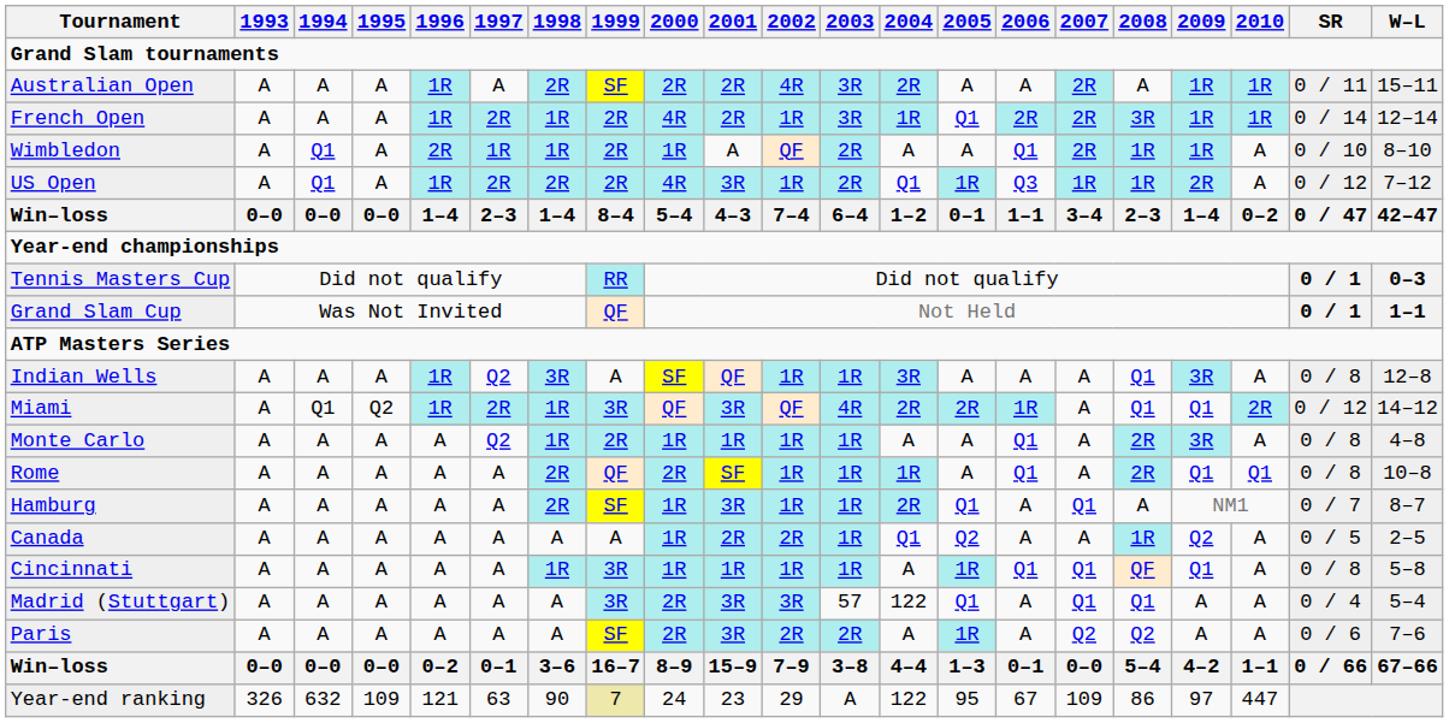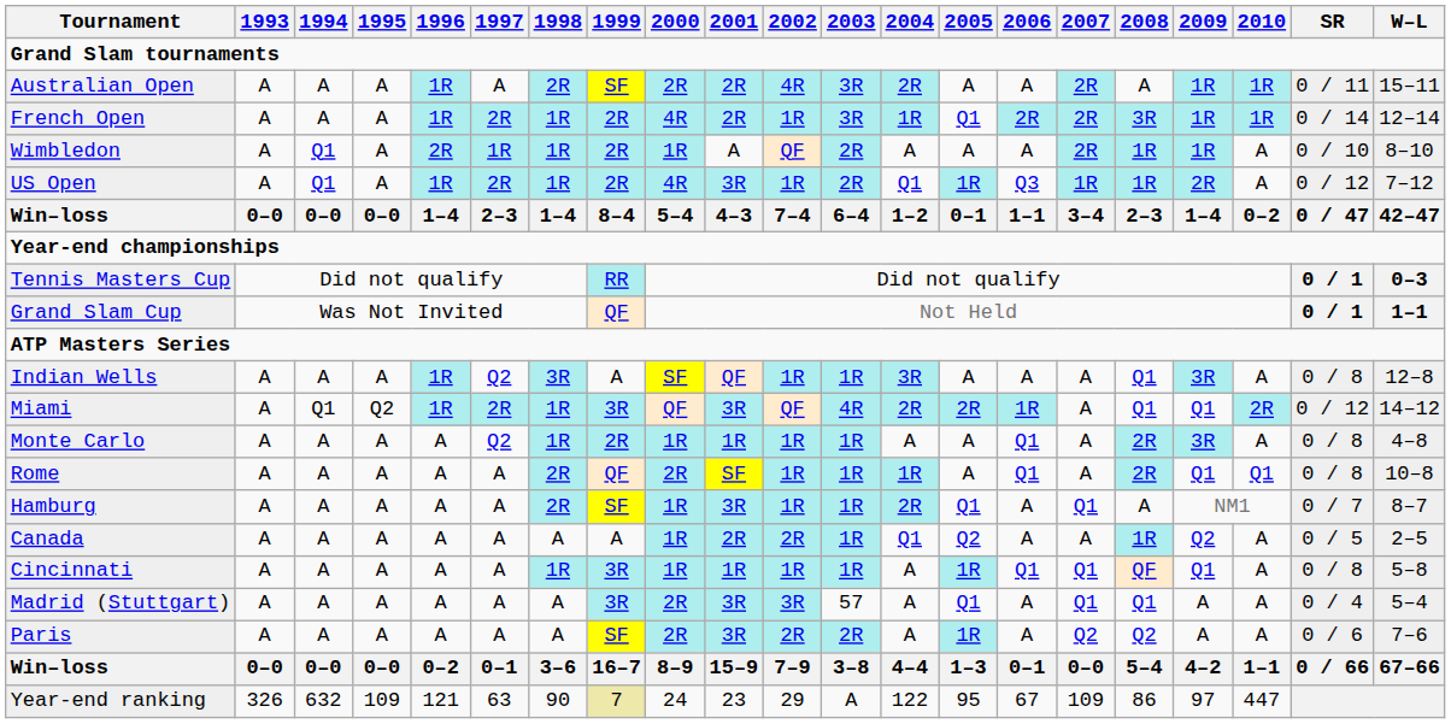 <table class=wikitable style=text-align:center;font-size:97%>
 <tr>
 <th>Tournament</th>
 <th><a href='#'>1993</a></th>
 <th><a href='#'>1994</a></th>
 <th><a href='#'>1995</a></th>
 <th><a href='#'>1996</a></th>
 <th><a href='#'>1997</a></th>
 <th><a href='#'>1998</a></th>
 <th><a href='#'>1999</a></th>
 <th><a href='#'>2000</a></th>
 <th><a href='#'>2001</a></th>
 <th><a href='#'>2002</a></th>
 <th><a href='#'>2003</a></th>
 <th><a href='#'>2004</a></th>
 <th><a href='#'>2005</a></th>
 <th><a href='#'>2006</a></th>
 <th><a href='#'>2007</a></th>
 <th><a href='#'>2008</a></th>
 <th><a href='#'>2009</a></th>
 <th><a href='#'>2010</a></th>
 <th>SR</th>
 <th>W–L</th>
 </tr>
 <tr>
 <td colspan=21 align=left><strong>Grand Slam tournaments</strong></td>
 </tr>
 <tr>
 <td bgcolor=#efefef align=left><a href='#'>Australian Open</a></td>
 <td>A</td>
 <td>A</td>
 <td>A</td>
 <td bgcolor=#afeeee><a href='#'>1R</a></td>
 <td>A</td>
 <td bgcolor=#afeeee><a href='#'>2R</a></td>
 <td bgcolor=yellow><a href='#'>SF</a></td>
 <td bgcolor=#afeeee><a href='#'>2R</a></td>
 <td bgcolor=#afeeee><a href='#'>2R</a></td>
 <td bgcolor=#afeeee><a href='#'>4R</a></td>
 <td bgcolor=#afeeee><a href='#'>3R</a></td>
 <td bgcolor=#afeeee><a href='#'>2R</a></td>
 <td>A</td>
 <td>A</td>
 <td bgcolor=#afeeee><a href='#'>2R</a></td>
 <td>A</td>
 <td bgcolor=#afeeee><a href='#'>1R</a></td>
 <td bgcolor=#afeeee><a href='#'>1R</a></td>
 <td bgcolor=#efefef>0 / 11</td>
 <td bgcolor=#efefef>15–11</td>
 </tr>
 <tr>
 <td bgcolor=#efefef align=left><a href='#'>French Open</a></td>
 <td>A</td>
 <td>A</td>
 <td>A</td>
 <td bgcolor=#afeeee><a href='#'>1R</a></td>
 <td bgcolor=#afeeee><a href='#'>2R</a></td>
 <td bgcolor=#afeeee><a href='#'>1R</a></td>
 <td bgcolor=#afeeee><a href='#'>2R</a></td>
 <td bgcolor=#afeeee><a href='#'>4R</a></td>
 <td bgcolor=#afeeee><a href='#'>2R</a></td>
 <td bgcolor=#afeeee><a href='#'>1R</a></td>
 <td bgcolor=#afeeee><a href='#'>3R</a></td>
 <td bgcolor=#afeeee><a href='#'>1R</a></td>
 <td><a href='#'>Q1</a></td>
 <td bgcolor=#afeeee><a href='#'>2R</a></td>
 <td bgcolor=#afeeee><a href='#'>2R</a></td>
 <td bgcolor=#afeeee><a href='#'>3R</a></td>
 <td bgcolor=#afeeee><a href='#'>1R</a></td>
 <td bgcolor=#afeeee><a href='#'>1R</a></td>
 <td bgcolor=#efefef>0 / 14</td>
 <td bgcolor=#efefef>12–14</td>
 </tr>
 <tr>
 <td bgcolor=#efefef align=left><a href='#'>Wimbledon</a></td>
 <td>A</td>
 <td><a href='#'>Q1</a></td>
 <td>A</td>
 <td bgcolor=#afeeee><a href='#'>2R</a></td>
 <td bgcolor=#afeeee><a href='#'>1R</a></td>
 <td bgcolor=#afeeee><a href='#'>1R</a></td>
 <td bgcolor=#afeeee><a href='#'>2R</a></td>
 <td bgcolor=#afeeee><a href='#'>1R</a></td>
 <td>A</td>
 <td bgcolor=#ffebcd><a href='#'>QF</a></td>
 <td bgcolor=#afeeee><a href='#'>2R</a></td>
 <td>A</td>
 <td>A</td>
-<td><a href='#'>Q1</a></td>
+<td>A</td>
 <td bgcolor=#afeeee><a href='#'>2R</a></td>
 <td bgcolor=#afeeee><a href='#'>1R</a></td>
 <td bgcolor=#afeeee><a href='#'>1R</a></td>
 <td>A</td>
 <td bgcolor=#efefef>0 / 10</td>
 <td bgcolor=#efefef>8–10</td>
 </tr>
 <tr>
 <td bgcolor=#efefef align=left><a href='#'>US Open</a></td>
 <td>A</td>
 <td><a href='#'>Q1</a></td>
 <td>A</td>
 <td bgcolor=#afeeee><a href='#'>1R</a></td>
 <td bgcolor=#afeeee><a href='#'>2R</a></td>
-<td bgcolor=#afeeee><a href='#'>2R</a></td>
+<td bgcolor=#afeeee><a href='#'>1R</a></td>
 <td bgcolor=#afeeee><a href='#'>2R</a></td>
 <td bgcolor=#afeeee><a href='#'>4R</a></td>
 <td bgcolor=#afeeee><a href='#'>3R</a></td>
 <td bgcolor=#afeeee><a href='#'>1R</a></td>
 <td bgcolor=#afeeee><a href='#'>2R</a></td>
 <td><a href='#'>Q1</a></td>
 <td bgcolor=#afeeee><a href='#'>1R</a></td>
 <td><a href='#'>Q3</a></td>
 <td bgcolor=#afeeee><a href='#'>1R</a></td>
 <td bgcolor=#afeeee><a href='#'>1R</a></td>
 <td bgcolor=#afeeee><a href='#'>2R</a></td>
 <td>A</td>
 <td bgcolor=#efefef>0 / 12</td>
 <td bgcolor=#efefef>7–12</td>
 </tr>
 <tr>
 <th style=text-align:left>Win–loss</th>
 <th>0–0</th>
 <th>0–0</th>
 <th>0–0</th>
 <th>1–4</th>
 <th>2–3</th>
 <th>1–4</th>
 <th>8–4</th>
 <th>5–4</th>
 <th>4–3</th>
 <th>7–4</th>
 <th>6–4</th>
 <th>1–2</th>
 <th>0–1</th>
 <th>1–1</th>
 <th>3–4</th>
 <th>2–3</th>
 <th>1–4</th>
 <th>0–2</th>
 <th>0 / 47</th>
 <th>42–47</th>
 </tr>
 <tr>
 <td colspan=21 align=left><strong>Year-end championships</strong></td>
 </tr>
 <tr>
 <td bgcolor=#efefef align=left><a href='#'>Tennis Masters Cup</a></td>
 <td align="center" colspan="6">Did not qualify</td>
 <td bgcolor=#afeeee><a href='#'>RR</a></td>
 <td align="center" colspan="11">Did not qualify</td>
 <th>0 / 1</th>
 <th>0–3</th>
 </tr>
 <tr>
 <td bgcolor=#efefef align=left><a href='#'>Grand Slam Cup</a></td>
 <td align="center" colspan="6">Was Not Invited</td>
 <td bgcolor=#ffebcd><a href='#'>QF</a></td>
 <td align="center" colspan="11" style="color:#767676;">Not Held</td>
 <th>0 / 1</th>
 <th>1–1</th>
 </tr>
 <tr>
 <td colspan=21 align=left><strong>ATP Masters Series</strong></td>
 </tr>
 <tr>
 <td bgcolor=#efefef align=left><a href='#'>Indian Wells</a></td>
 <td>A</td>
 <td>A</td>
 <td>A</td>
 <td bgcolor=#afeeee><a href='#'>1R</a></td>
 <td><a href='#'>Q2</a></td>
 <td bgcolor=#afeeee><a href='#'>3R</a></td>
 <td>A</td>
 <td bgcolor=yellow><a href='#'>SF</a></td>
 <td bgcolor=#ffebcd><a href='#'>QF</a></td>
 <td bgcolor=#afeeee><a href='#'>1R</a></td>
 <td bgcolor=#afeeee><a href='#'>1R</a></td>
 <td bgcolor=#afeeee><a href='#'>3R</a></td>
 <td>A</td>
 <td>A</td>
 <td>A</td>
 <td><a href='#'>Q1</a></td>
 <td bgcolor=#afeeee><a href='#'>3R</a></td>
 <td>A</td>
 <td bgcolor=#efefef>0 / 8</td>
 <td bgcolor=#efefef>12–8</td>
 </tr>
 <tr>
 <td bgcolor=#efefef align=left><a href='#'>Miami</a></td>
 <td>A</td>
 <td>Q1</td>
 <td>Q2</td>
 <td bgcolor=#afeeee><a href='#'>1R</a></td>
 <td bgcolor=#afeeee><a href='#'>2R</a></td>
 <td bgcolor=#afeeee><a href='#'>1R</a></td>
 <td bgcolor=#afeeee><a href='#'>3R</a></td>
 <td bgcolor=#ffebcd><a href='#'>QF</a></td>
 <td bgcolor=#afeeee><a href='#'>3R</a></td>
 <td bgcolor=#ffebcd><a href='#'>QF</a></td>
 <td bgcolor=#afeeee><a href='#'>4R</a></td>
 <td bgcolor=#afeeee><a href='#'>2R</a></td>
 <td bgcolor=#afeeee><a href='#'>2R</a></td>
 <td bgcolor=#afeeee><a href='#'>1R</a></td>
 <td>A</td>
 <td><a href='#'>Q1</a></td>
 <td><a href='#'>Q1</a></td>
 <td bgcolor=#afeeee><a href='#'>2R</a></td>
 <td bgcolor=#efefef>0 / 12</td>
 <td bgcolor=#efefef>14–12</td>
 </tr>
 <tr>
 <td bgcolor=#efefef align=left><a href='#'>Monte Carlo</a></td>
 <td>A</td>
 <td>A</td>
 <td>A</td>
 <td>A</td>
 <td><a href='#'>Q2</a></td>
 <td bgcolor=#afeeee><a href='#'>1R</a></td>
 <td bgcolor=#afeeee><a href='#'>2R</a></td>
 <td bgcolor=#afeeee><a href='#'>1R</a></td>
 <td bgcolor=#afeeee><a href='#'>1R</a></td>
 <td bgcolor=#afeeee><a href='#'>1R</a></td>
 <td bgcolor=#afeeee><a href='#'>1R</a></td>
 <td>A</td>
 <td>A</td>
 <td><a href='#'>Q1</a></td>
 <td>A</td>
 <td bgcolor=#afeeee><a href='#'>2R</a></td>
 <td bgcolor=#afeeee><a href='#'>3R</a></td>
 <td>A</td>
 <td bgcolor=#efefef>0 / 8</td>
 <td bgcolor=#efefef>4–8</td>
 </tr>
 <tr>
 <td bgcolor=#efefef align=left><a href='#'>Rome</a></td>
 <td>A</td>
 <td>A</td>
 <td>A</td>
 <td>A</td>
 <td>A</td>
 <td bgcolor=#afeeee><a href='#'>2R</a></td>
 <td bgcolor=#ffebcd><a href='#'>QF</a></td>
 <td bgcolor=#afeeee><a href='#'>2R</a></td>
 <td bgcolor=yellow><a href='#'>SF</a></td>
 <td bgcolor=#afeeee><a href='#'>1R</a></td>
 <td bgcolor=#afeeee><a href='#'>1R</a></td>
 <td bgcolor=#afeeee><a href='#'>1R</a></td>
 <td>A</td>
 <td><a href='#'>Q1</a></td>
 <td>A</td>
 <td bgcolor=#afeeee><a href='#'>2R</a></td>
 <td><a href='#'>Q1</a></td>
 <td><a href='#'>Q1</a></td>
 <td bgcolor=#efefef>0 / 8</td>
 <td bgcolor=#efefef>10–8</td>
 </tr>
 <tr>
 <td bgcolor=#efefef align=left><a href='#'>Hamburg</a></td>
 <td>A</td>
 <td>A</td>
 <td>A</td>
 <td>A</td>
 <td>A</td>
 <td bgcolor=#afeeee><a href='#'>2R</a></td>
 <td bgcolor=yellow><a href='#'>SF</a></td>
 <td bgcolor=#afeeee><a href='#'>1R</a></td>
 <td bgcolor=#afeeee><a href='#'>3R</a></td>
 <td bgcolor=#afeeee><a href='#'>1R</a></td>
 <td bgcolor=#afeeee><a href='#'>1R</a></td>
 <td bgcolor=#afeeee><a href='#'>2R</a></td>
 <td><a href='#'>Q1</a></td>
 <td>A</td>
 <td><a href='#'>Q1</a></td>
 <td>A</td>
 <td colspan=2 style=color:#767676>NM1</td>
 <td bgcolor=#efefef>0 / 7</td>
 <td bgcolor=#efefef>8–7</td>
 </tr>
 <tr>
 <td bgcolor=#efefef align=left><a href='#'>Canada</a></td>
 <td>A</td>
 <td>A</td>
 <td>A</td>
 <td>A</td>
 <td>A</td>
 <td>A</td>
 <td>A</td>
 <td bgcolor=#afeeee><a href='#'>1R</a></td>
 <td bgcolor=#afeeee><a href='#'>2R</a></td>
 <td bgcolor=#afeeee><a href='#'>2R</a></td>
 <td bgcolor=#afeeee><a href='#'>1R</a></td>
 <td><a href='#'>Q1</a></td>
 <td><a href='#'>Q2</a></td>
 <td>A</td>
 <td>A</td>
 <td bgcolor=#afeeee><a href='#'>1R</a></td>
 <td><a href='#'>Q2</a></td>
 <td>A</td>
 <td bgcolor=#efefef>0 / 5</td>
 <td bgcolor=#efefef>2–5</td>
 </tr>
 <tr>
 <td bgcolor=#efefef align=left><a href='#'>Cincinnati</a></td>
 <td>A</td>
 <td>A</td>
 <td>A</td>
 <td>A</td>
 <td>A</td>
 <td bgcolor=#afeeee><a href='#'>1R</a></td>
 <td bgcolor=#afeeee><a href='#'>3R</a></td>
 <td bgcolor=#afeeee><a href='#'>1R</a></td>
 <td bgcolor=#afeeee><a href='#'>1R</a></td>
 <td bgcolor=#afeeee><a href='#'>1R</a></td>
 <td bgcolor=#afeeee><a href='#'>1R</a></td>
 <td>A</td>
 <td bgcolor=#afeeee><a href='#'>1R</a></td>
 <td><a href='#'>Q1</a></td>
 <td><a href='#'>Q1</a></td>
 <td bgcolor=#ffebcd><a href='#'>QF</a></td>
 <td><a href='#'>Q1</a></td>
 <td>A</td>
 <td bgcolor=#efefef>0 / 8</td>
 <td bgcolor=#efefef>5–8</td>
 </tr>
 <tr>
 <td bgcolor=#efefef align=left><a href='#'>Madrid</a> (<a href='#'>Stuttgart</a>)</td>
 <td>A</td>
 <td>A</td>
 <td>A</td>
 <td>A</td>
 <td>A</td>
 <td>A</td>
 <td bgcolor=#afeeee><a href='#'>3R</a></td>
 <td bgcolor=#afeeee><a href='#'>2R</a></td>
 <td bgcolor=#afeeee><a href='#'>3R</a></td>
 <td bgcolor=#afeeee><a href='#'>3R</a></td>
 <td>57</td>
-<td>122</td>
+<td>A</td>
 <td><a href='#'>Q1</a></td>
 <td>A</td>
 <td><a href='#'>Q1</a></td>
 <td><a href='#'>Q1</a></td>
 <td>A</td>
 <td>A</td>
 <td bgcolor=#efefef>0 / 4</td>
 <td bgcolor=#efefef>5–4</td>
 </tr>
 <tr>
 <td bgcolor=#efefef align=left><a href='#'>Paris</a></td>
 <td>A</td>
 <td>A</td>
 <td>A</td>
 <td>A</td>
 <td>A</td>
 <td>A</td>
 <td bgcolor=yellow><a href='#'>SF</a></td>
 <td bgcolor=#afeeee><a href='#'>2R</a></td>
 <td bgcolor=#afeeee><a href='#'>3R</a></td>
 <td bgcolor=#afeeee><a href='#'>2R</a></td>
 <td bgcolor=#afeeee><a href='#'>2R</a></td>
 <td>A</td>
 <td bgcolor=#afeeee><a href='#'>1R</a></td>
 <td>A</td>
 <td><a href='#'>Q2</a></td>
 <td><a href='#'>Q2</a></td>
 <td>A</td>
 <td>A</td>
 <td bgcolor=#efefef>0 / 6</td>
 <td bgcolor=#efefef>7–6</td>
 </tr>
 <tr>
 <th style=text-align:left>Win–loss</th>
 <th>0–0</th>
 <th>0–0</th>
 <th>0–0</th>
 <th>0–2</th>
 <th>0–1</th>
 <th>3–6</th>
 <th>16–7</th>
 <th>8–9</th>
 <th>15–9</th>
 <th>7–9</th>
 <th>3–8</th>
 <th>4–4</th>
 <th>1–3</th>
 <th>0–1</th>
 <th>0–0</th>
 <th>5–4</th>
 <th>4–2</th>
 <th>1–1</th>
 <th>0 / 66</th>
 <th>67–66</th>
 </tr>
 <tr>
 <td bgcolor=#EFEFEF align=left>Year-end ranking</td>
 <td>326</td>
 <td>632</td>
 <td>109</td>
 <td>121</td>
 <td>63</td>
 <td>90</td>
 <td bgcolor=#eee8aa>7</td>
 <td>24</td>
 <td>23</td>
 <td>29</td>
 <td>A</td>
 <td>122</td>
 <td>95</td>
 <td>67</td>
 <td>109</td>
 <td>86</td>
 <td>97</td>
 <td>447</td>
 <th colspan=2></th>
 </tr>
 </table>
